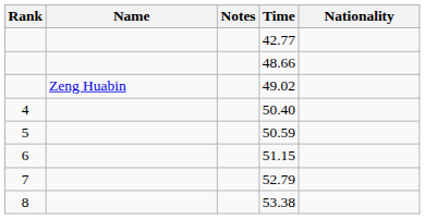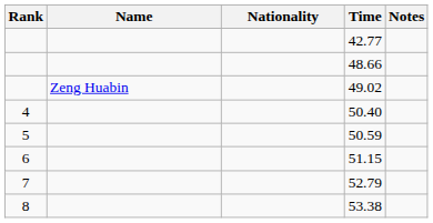 <table class="wikitable sortable" style="text-align:center">
 <tr>
 <th>Rank</th>
 <th style="width:180px">Name</th>
+<th style="width:125px">Nationality</th>
+<th>Time</th>
 <th>Notes</th>
-<th>Time</th>
-<th style="width:125px">Nationality</th>
 </tr>
 <tr>
 <td></td>
 <td style="text-align:left;"></td>
+<td style="text-align:left;"></td>
+<td>42.77</td>
 <td></td>
-<td>42.77</td>
-<td style="text-align:left;"></td>
 </tr>
 <tr>
 <td></td>
 <td style="text-align:left;"></td>
+<td style="text-align:left;"></td>
+<td>48.66</td>
 <td></td>
-<td>48.66</td>
-<td style="text-align:left;"></td>
 </tr>
 <tr>
 <td></td>
 <td style="text-align:left;"><a href='#'>Zeng Huabin</a></td>
+<td style="text-align:left;"></td>
+<td>49.02</td>
 <td></td>
-<td>49.02</td>
-<td style="text-align:left;"></td>
 </tr>
 <tr>
 <td>4</td>
 <td style="text-align:left;"></td>
+<td style="text-align:left;"></td>
+<td>50.40</td>
 <td></td>
-<td>50.40</td>
-<td style="text-align:left;"></td>
 </tr>
 <tr>
 <td>5</td>
 <td style="text-align:left;"></td>
+<td style="text-align:left;"></td>
+<td>50.59</td>
 <td></td>
-<td>50.59</td>
-<td style="text-align:left;"></td>
 </tr>
 <tr>
 <td>6</td>
 <td style="text-align:left;"></td>
+<td style="text-align:left;"></td>
+<td>51.15</td>
 <td></td>
-<td>51.15</td>
-<td style="text-align:left;"></td>
 </tr>
 <tr>
 <td>7</td>
 <td style="text-align:left;"></td>
+<td style="text-align:left;"></td>
+<td>52.79</td>
 <td></td>
-<td>52.79</td>
-<td style="text-align:left;"></td>
 </tr>
 <tr>
 <td>8</td>
 <td style="text-align:left;"></td>
+<td style="text-align:left;"></td>
+<td>53.38</td>
 <td></td>
-<td>53.38</td>
-<td style="text-align:left;"></td>
 </tr>
 </table>
